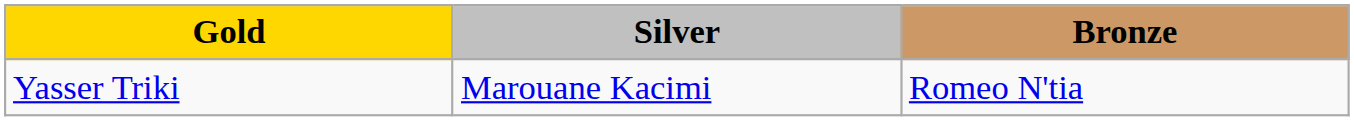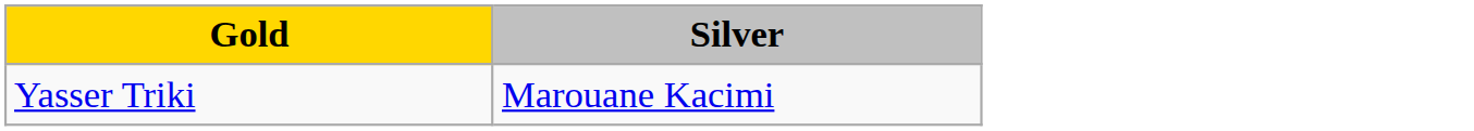 <table class="wikitable" style="text-align:left">
 <tr align="center">
 <td width=200 bgcolor=gold><strong>Gold</strong></td>
 <td width=200 bgcolor=silver><strong>Silver</strong></td>
-<td width=200 bgcolor=CC9966><strong>Bronze</strong></td>
 </tr>
 <tr>
 <td><a href='#'>Yasser Triki</a><br></td>
 <td><a href='#'>Marouane Kacimi</a><br></td>
-<td><a href='#'>Romeo N'tia</a><br></td>
 </tr>
 </table>
